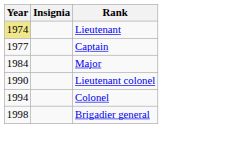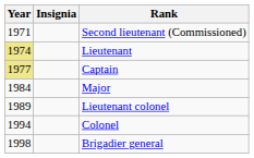 <table class="wikitable mw-collapsible">
 <tr>
 <th>Year</th>
 <th>Insignia</th>
 <th>Rank</th>
 </tr>
 <tr>
+<td>1971</td>
+<td></td>
+<td><a href='#'>Second lieutenant</a> (Commissioned)</td>
+</tr>
+<tr>
 <td style="background: khaki;">1974</td>
 <td></td>
 <td><a href='#'>Lieutenant</a></td>
 </tr>
 <tr>
-<td>1977</td>
+<td style="background: khaki;">1977</td>
 <td></td>
 <td><a href='#'>Captain</a></td>
 </tr>
 <tr>
 <td>1984</td>
 <td></td>
 <td><a href='#'>Major</a></td>
 </tr>
 <tr>
-<td>1990</td>
+<td>1989</td>
 <td></td>
 <td><a href='#'>Lieutenant colonel</a></td>
 </tr>
 <tr>
 <td>1994</td>
 <td></td>
 <td><a href='#'>Colonel</a></td>
 </tr>
 <tr>
 <td>1998</td>
 <td></td>
 <td><a href='#'>Brigadier general</a></td>
 </tr>
 </table>
